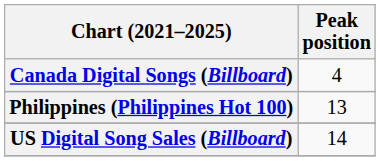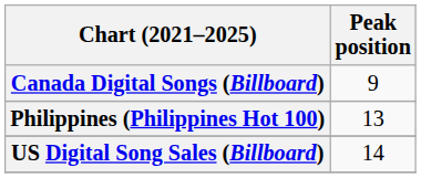 <table class="wikitable sortable plainrowheaders" style="text-align:center">
 <tr>
 <th scope="col">Chart (2021–2025)</th>
 <th scope="col">Peak<br>position</th>
 </tr>
 <tr>
 <th scope="row"><a href='#'>Canada Digital Songs</a> (<em><a href='#'>Billboard</a></em>)</th>
-<td>4</td>
+<td>9</td>
 </tr>
 <tr>
 </tr>
 <tr>
 <th scope="row">Philippines (<a href='#'>Philippines Hot 100</a>)</th>
 <td>13</td>
 </tr>
 <tr>
 </tr>
 <tr>
 <th scope="row">US <a href='#'>Digital Song Sales</a> (<em><a href='#'>Billboard</a></em>)</th>
 <td>14</td>
 </tr>
 <tr>
 </tr>
 </table>
